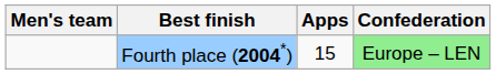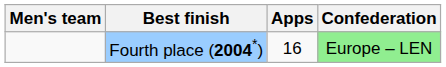 <table class="wikitable" style="text-align: center; font-size: 90%; margin-left: 1em;">
 <tr>
 <th>Men's team</th>
 <th>Best finish</th>
 <th>Apps</th>
 <th>Confederation</th>
 </tr>
 <tr>
 <td style="text-align: left;"></td>
 <td style="background-color: #9acdff; text-align: left;">Fourth place (<strong>2004</strong><sup>*</sup>)</td>
-<td>15</td>
+<td>16</td>
 <td style="background: lightgreen;">Europe – LEN</td>
 </tr>
 </table>
